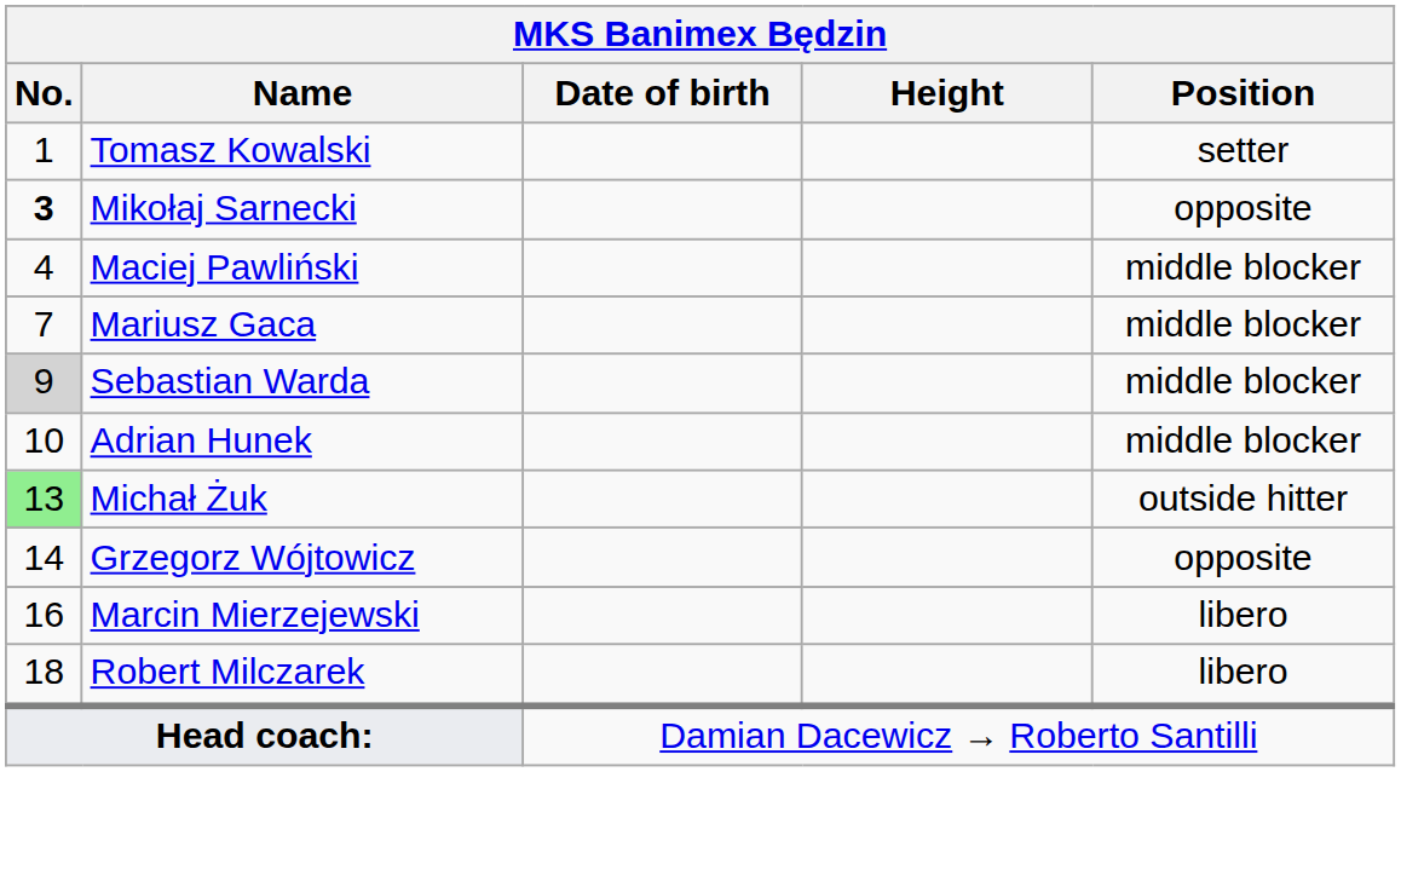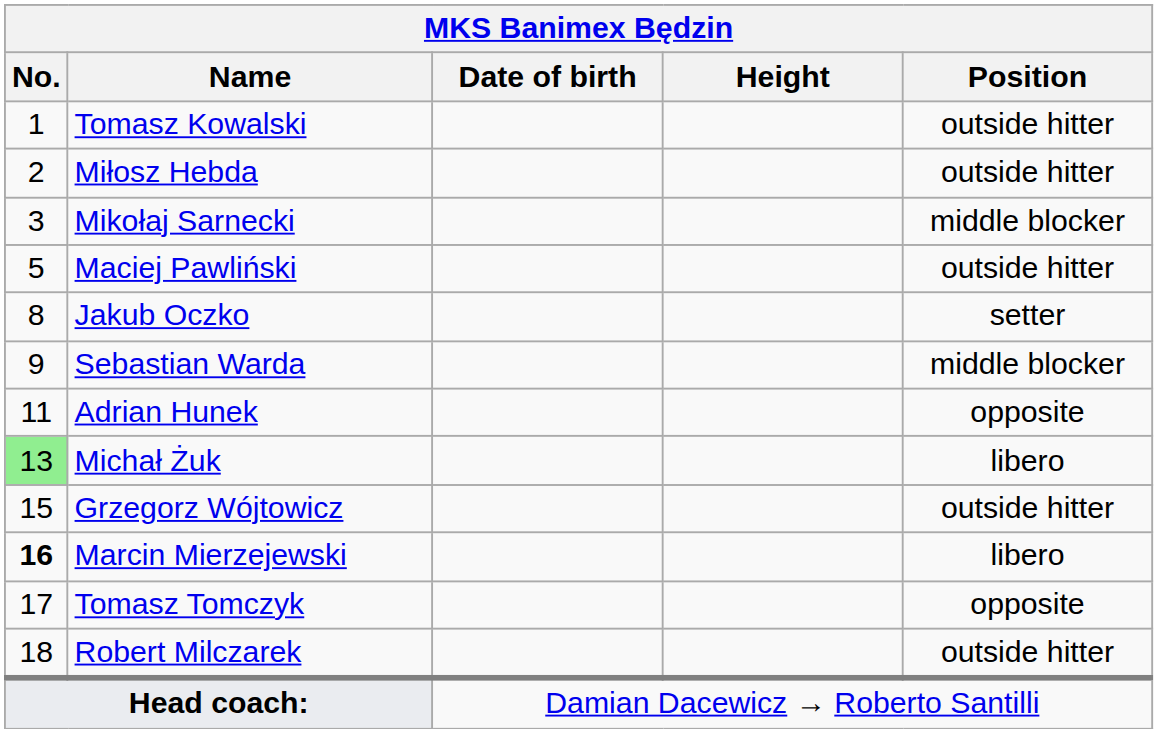 <table class="wikitable collapsible collapsed" style="font-size:100%; text-align:center">
 <tr>
 <th colspan=5 style="width:30em"><a href='#'>MKS Banimex Będzin</a></th>
 </tr>
 <tr>
 <th>No.</th>
 <th style="width:15em">Name</th>
 <th style="width:10em">Date of birth</th>
 <th style="width:10em">Height</th>
 <th style="width:10em">Position</th>
 </tr>
 <tr>
 <td>1</td>
 <td align=left> <a href='#'>Tomasz Kowalski</a></td>
 <td align=right></td>
 <td></td>
-<td>setter</td>
+<td>outside hitter</td>
 </tr>
 <tr>
-<td><strong>3</strong></td>
-<td align=left> <a href='#'>Mikołaj Sarnecki</a></td>
+<td>2</td>
+<td align=left> <a href='#'>Miłosz Hebda</a></td>
 <td align=right></td>
 <td></td>
-<td>opposite</td>
+<td>outside hitter</td>
 </tr>
 <tr>
-<td>4</td>
-<td align=left> <a href='#'>Maciej Pawliński</a></td>
+<td>3</td>
+<td align=left> <a href='#'>Mikołaj Sarnecki</a></td>
 <td align=right></td>
 <td></td>
 <td>middle blocker</td>
 </tr>
 <tr>
-<td>7</td>
-<td align=left> <a href='#'>Mariusz Gaca</a></td>
+<td>5</td>
+<td align=left> <a href='#'>Maciej Pawliński</a></td>
 <td align=right></td>
 <td></td>
-<td>middle blocker</td>
+<td>outside hitter</td>
 </tr>
 <tr>
-<td style="background: lightgrey;">9</td>
+<td>8</td>
+<td align=left> <a href='#'>Jakub Oczko</a></td>
+<td align=right></td>
+<td></td>
+<td>setter</td>
+</tr>
+<tr>
+<td>9</td>
 <td align=left> <a href='#'>Sebastian Warda</a></td>
 <td align=right></td>
 <td></td>
 <td>middle blocker</td>
 </tr>
 <tr>
-<td>10</td>
+<td>11</td>
 <td align=left> <a href='#'>Adrian Hunek</a></td>
 <td align=right></td>
 <td></td>
-<td>middle blocker</td>
+<td>opposite</td>
 </tr>
 <tr>
 <td style="background: lightgreen;">13</td>
 <td align=left> <a href='#'>Michał Żuk</a></td>
 <td align=right></td>
 <td></td>
+<td>libero</td>
+</tr>
+<tr>
+<td>15</td>
+<td align=left> <a href='#'>Grzegorz Wójtowicz</a></td>
+<td align=right></td>
+<td></td>
 <td>outside hitter</td>
 </tr>
 <tr>
-<td>14</td>
-<td align=left> <a href='#'>Grzegorz Wójtowicz</a></td>
-<td align=right></td>
-<td></td>
-<td>opposite</td>
-</tr>
-<tr>
-<td>16</td>
+<td><strong>16</strong></td>
 <td align=left> <a href='#'>Marcin Mierzejewski</a></td>
 <td align=right></td>
 <td></td>
 <td>libero</td>
 </tr>
 <tr>
+<td>17</td>
+<td align=left> <a href='#'>Tomasz Tomczyk</a></td>
+<td align=right></td>
+<td></td>
+<td>opposite</td>
+</tr>
+<tr>
 <td>18</td>
 <td align=left> <a href='#'>Robert Milczarek</a></td>
 <td align=right></td>
 <td></td>
-<td>libero</td>
+<td>outside hitter</td>
 </tr>
 <tr style="border-top: 3px solid grey">
 <td colspan=2 style="background:#EAECF0"><strong>Head coach:</strong></td>
 <td colspan=3> <a href='#'>Damian Dacewicz</a> →  <a href='#'>Roberto Santilli</a></td>
 </tr>
 </table>
